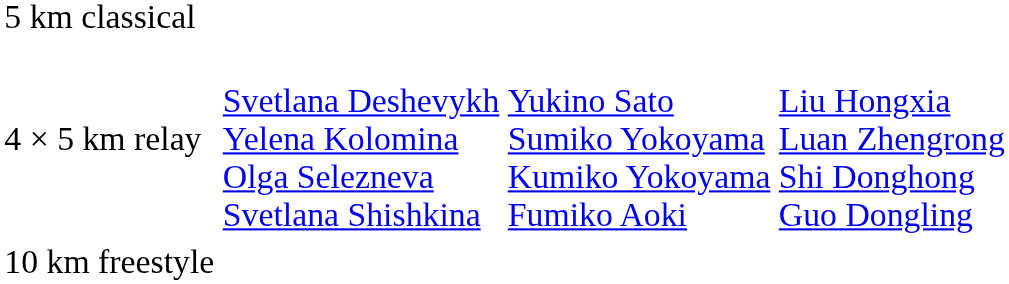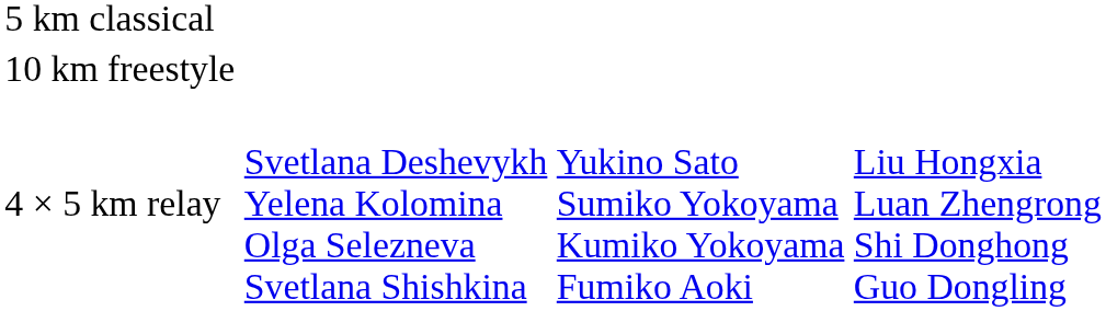 <table>
 <tr>
 <td>5 km classical<br></td>
+<td></td>
+<td></td>
+<td></td>
+</tr>
+<tr>
+<td>10 km freestyle<br></td>
 <td></td>
 <td></td>
 <td></td>
 </tr>
 <tr>
 <td>4 × 5 km relay<br></td>
 <td><br><a href='#'>Svetlana Deshevykh</a><br><a href='#'>Yelena Kolomina</a><br><a href='#'>Olga Selezneva</a><br><a href='#'>Svetlana Shishkina</a></td>
 <td><br><a href='#'>Yukino Sato</a><br><a href='#'>Sumiko Yokoyama</a><br><a href='#'>Kumiko Yokoyama</a><br><a href='#'>Fumiko Aoki</a></td>
 <td><br><a href='#'>Liu Hongxia</a><br><a href='#'>Luan Zhengrong</a><br><a href='#'>Shi Donghong</a><br><a href='#'>Guo Dongling</a></td>
 </tr>
-<tr>
-<td>10 km freestyle<br></td>
-<td></td>
-<td></td>
-<td></td>
-</tr>
 </table>
